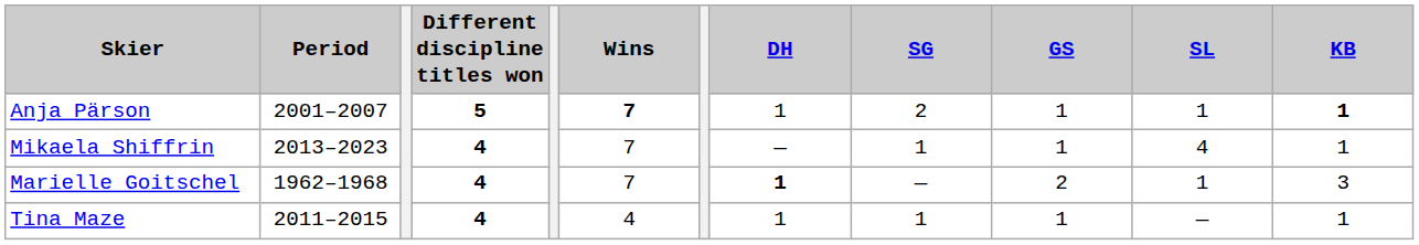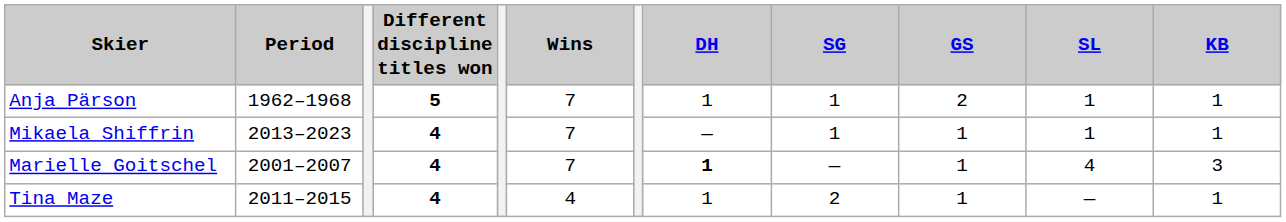 <table class="wikitable plainrowheaders" style="background:#fff; font-size:100%; line-height:16px; border:grey solid 1px; border-collapse:collapse">
 <tr style="background:#ccc; text-align:center;">
 <th style="background-color: #ccc;" width="150">Skier</th>
 <th style="background-color: #ccc;" width="80">Period</th>
 <th rowspan=6></th>
 <th style="background-color: #ccc;" width="40">Different discipline titles won</th>
 <th rowspan=6></th>
 <th style="background:#ccc; width:10%">Wins</th>
 <th rowspan=6></th>
 <th style="background-color: #ccc;" width="80"><a href='#'>DH</a></th>
 <th style="background-color: #ccc;" width="80"><a href='#'>SG</a></th>
 <th style="background-color: #ccc;" width="80"><a href='#'>GS</a></th>
 <th style="background-color: #ccc;" width="80"><a href='#'>SL</a></th>
 <th style="background-color: #ccc;" width="80"><a href='#'>KB</a></th>
 </tr>
 <tr align=center>
 <td align=left> <a href='#'>Anja Pärson</a></td>
-<td>2001–2007</td>
+<td>1962–1968</td>
 <td><strong>5</strong></td>
-<td><strong>7</strong></td>
+<td>7</td>
+<td>1</td>
 <td>1</td>
 <td>2</td>
 <td>1</td>
 <td>1</td>
-<td><strong>1</strong></td>
 </tr>
 <tr align=center>
 <td align=left> <a href='#'>Mikaela Shiffrin</a></td>
 <td>2013–2023</td>
 <td><strong>4</strong></td>
 <td>7</td>
 <td>—</td>
 <td>1</td>
 <td>1</td>
-<td>4</td>
+<td>1</td>
 <td>1</td>
 </tr>
 <tr align=center>
 <td align=left> <a href='#'>Marielle Goitschel</a></td>
-<td>1962–1968</td>
+<td>2001–2007</td>
 <td><strong>4</strong></td>
 <td>7</td>
 <td><strong>1</strong></td>
 <td>—</td>
-<td>2</td>
 <td>1</td>
+<td>4</td>
 <td>3</td>
 </tr>
 <tr align=center>
 <td align=left> <a href='#'>Tina Maze</a></td>
 <td>2011–2015</td>
 <td><strong>4</strong></td>
 <td>4</td>
 <td>1</td>
-<td>1</td>
+<td>2</td>
 <td>1</td>
 <td>—</td>
 <td>1</td>
 </tr>
 </table>
